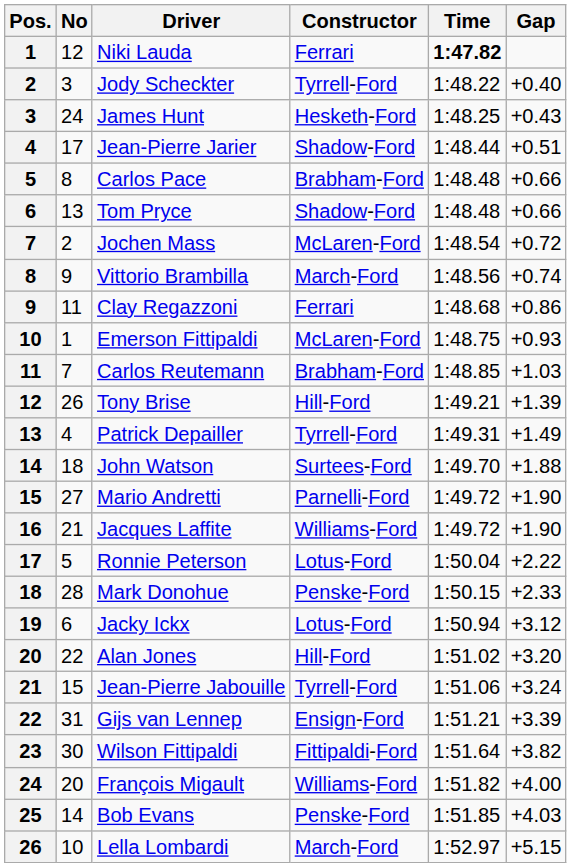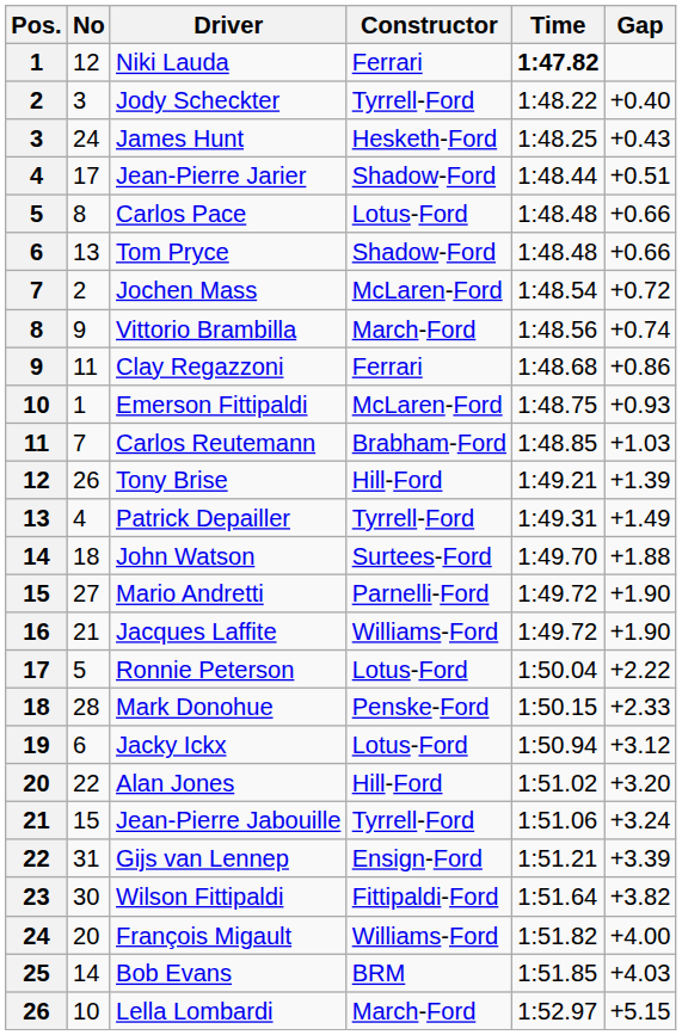 <table class="wikitable sortable" style="font-size: 95%">
 <tr>
 <th>Pos.</th>
 <th>No</th>
 <th>Driver</th>
 <th>Constructor</th>
 <th>Time</th>
 <th>Gap</th>
 </tr>
 <tr>
 <th>1</th>
 <td>12</td>
 <td> <a href='#'>Niki Lauda</a></td>
 <td><a href='#'>Ferrari</a></td>
 <td><strong>1:47.82</strong></td>
 <td></td>
 </tr>
 <tr>
 <th>2</th>
 <td>3</td>
 <td> <a href='#'>Jody Scheckter</a></td>
 <td><a href='#'>Tyrrell</a>-<a href='#'>Ford</a></td>
 <td>1:48.22</td>
 <td>+0.40</td>
 </tr>
 <tr>
 <th>3</th>
 <td>24</td>
 <td> <a href='#'>James Hunt</a></td>
 <td><a href='#'>Hesketh</a>-<a href='#'>Ford</a></td>
 <td>1:48.25</td>
 <td>+0.43</td>
 </tr>
 <tr>
 <th>4</th>
 <td>17</td>
 <td> <a href='#'>Jean-Pierre Jarier</a></td>
 <td><a href='#'>Shadow</a>-<a href='#'>Ford</a></td>
 <td>1:48.44</td>
 <td>+0.51</td>
 </tr>
 <tr>
 <th>5</th>
 <td>8</td>
 <td> <a href='#'>Carlos Pace</a></td>
-<td><a href='#'>Brabham</a>-<a href='#'>Ford</a></td>
+<td><a href='#'>Lotus</a>-<a href='#'>Ford</a></td>
 <td>1:48.48</td>
 <td>+0.66</td>
 </tr>
 <tr>
 <th>6</th>
 <td>13</td>
 <td> <a href='#'>Tom Pryce</a></td>
 <td><a href='#'>Shadow</a>-<a href='#'>Ford</a></td>
 <td>1:48.48</td>
 <td>+0.66</td>
 </tr>
 <tr>
 <th>7</th>
 <td>2</td>
 <td> <a href='#'>Jochen Mass</a></td>
 <td><a href='#'>McLaren</a>-<a href='#'>Ford</a></td>
 <td>1:48.54</td>
 <td>+0.72</td>
 </tr>
 <tr>
 <th>8</th>
 <td>9</td>
 <td> <a href='#'>Vittorio Brambilla</a></td>
 <td><a href='#'>March</a>-<a href='#'>Ford</a></td>
 <td>1:48.56</td>
 <td>+0.74</td>
 </tr>
 <tr>
 <th>9</th>
 <td>11</td>
 <td> <a href='#'>Clay Regazzoni</a></td>
 <td><a href='#'>Ferrari</a></td>
 <td>1:48.68</td>
 <td>+0.86</td>
 </tr>
 <tr>
 <th>10</th>
 <td>1</td>
 <td> <a href='#'>Emerson Fittipaldi</a></td>
 <td><a href='#'>McLaren</a>-<a href='#'>Ford</a></td>
 <td>1:48.75</td>
 <td>+0.93</td>
 </tr>
 <tr>
 <th>11</th>
 <td>7</td>
 <td> <a href='#'>Carlos Reutemann</a></td>
 <td><a href='#'>Brabham</a>-<a href='#'>Ford</a></td>
 <td>1:48.85</td>
 <td>+1.03</td>
 </tr>
 <tr>
 <th>12</th>
 <td>26</td>
 <td> <a href='#'>Tony Brise</a></td>
 <td><a href='#'>Hill</a>-<a href='#'>Ford</a></td>
 <td>1:49.21</td>
 <td>+1.39</td>
 </tr>
 <tr>
 <th>13</th>
 <td>4</td>
 <td> <a href='#'>Patrick Depailler</a></td>
 <td><a href='#'>Tyrrell</a>-<a href='#'>Ford</a></td>
 <td>1:49.31</td>
 <td>+1.49</td>
 </tr>
 <tr>
 <th>14</th>
 <td>18</td>
 <td> <a href='#'>John Watson</a></td>
 <td><a href='#'>Surtees</a>-<a href='#'>Ford</a></td>
 <td>1:49.70</td>
 <td>+1.88</td>
 </tr>
 <tr>
 <th>15</th>
 <td>27</td>
 <td> <a href='#'>Mario Andretti</a></td>
 <td><a href='#'>Parnelli</a>-<a href='#'>Ford</a></td>
 <td>1:49.72</td>
 <td>+1.90</td>
 </tr>
 <tr>
 <th>16</th>
 <td>21</td>
 <td> <a href='#'>Jacques Laffite</a></td>
 <td><a href='#'>Williams</a>-<a href='#'>Ford</a></td>
 <td>1:49.72</td>
 <td>+1.90</td>
 </tr>
 <tr>
 <th>17</th>
 <td>5</td>
 <td> <a href='#'>Ronnie Peterson</a></td>
 <td><a href='#'>Lotus</a>-<a href='#'>Ford</a></td>
 <td>1:50.04</td>
 <td>+2.22</td>
 </tr>
 <tr>
 <th>18</th>
 <td>28</td>
 <td> <a href='#'>Mark Donohue</a></td>
 <td><a href='#'>Penske</a>-<a href='#'>Ford</a></td>
 <td>1:50.15</td>
 <td>+2.33</td>
 </tr>
 <tr>
 <th>19</th>
 <td>6</td>
 <td> <a href='#'>Jacky Ickx</a></td>
 <td><a href='#'>Lotus</a>-<a href='#'>Ford</a></td>
 <td>1:50.94</td>
 <td>+3.12</td>
 </tr>
 <tr>
 <th>20</th>
 <td>22</td>
 <td> <a href='#'>Alan Jones</a></td>
 <td><a href='#'>Hill</a>-<a href='#'>Ford</a></td>
 <td>1:51.02</td>
 <td>+3.20</td>
 </tr>
 <tr>
 <th>21</th>
 <td>15</td>
 <td> <a href='#'>Jean-Pierre Jabouille</a></td>
 <td><a href='#'>Tyrrell</a>-<a href='#'>Ford</a></td>
 <td>1:51.06</td>
 <td>+3.24</td>
 </tr>
 <tr>
 <th>22</th>
 <td>31</td>
 <td> <a href='#'>Gijs van Lennep</a></td>
 <td><a href='#'>Ensign</a>-<a href='#'>Ford</a></td>
 <td>1:51.21</td>
 <td>+3.39</td>
 </tr>
 <tr>
 <th>23</th>
 <td>30</td>
 <td> <a href='#'>Wilson Fittipaldi</a></td>
 <td><a href='#'>Fittipaldi</a>-<a href='#'>Ford</a></td>
 <td>1:51.64</td>
 <td>+3.82</td>
 </tr>
 <tr>
 <th>24</th>
 <td>20</td>
 <td> <a href='#'>François Migault</a></td>
 <td><a href='#'>Williams</a>-<a href='#'>Ford</a></td>
 <td>1:51.82</td>
 <td>+4.00</td>
 </tr>
 <tr>
 <th>25</th>
 <td>14</td>
 <td> <a href='#'>Bob Evans</a></td>
-<td><a href='#'>Penske</a>-<a href='#'>Ford</a></td>
+<td><a href='#'>BRM</a></td>
 <td>1:51.85</td>
 <td>+4.03</td>
 </tr>
 <tr>
 <th>26</th>
 <td>10</td>
 <td> <a href='#'>Lella Lombardi</a></td>
 <td><a href='#'>March</a>-<a href='#'>Ford</a></td>
 <td>1:52.97</td>
 <td>+5.15</td>
 </tr>
 </table>
